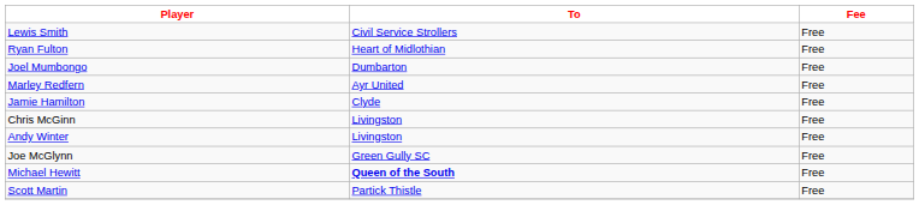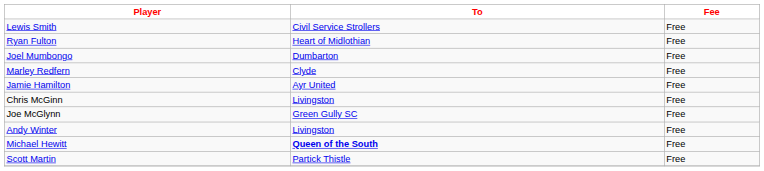 <table class="wikitable" style="text-align:left; font-size:95%;width:98%;">
 <tr>
 <th style="background:white; color:red;">Player</th>
 <th style="background:white; color:red;">To</th>
 <th style="background:white; color:red;">Fee</th>
 </tr>
 <tr>
 <td> <a href='#'>Lewis Smith</a></td>
 <td> <a href='#'>Civil Service Strollers</a></td>
 <td>Free</td>
 </tr>
 <tr>
 <td> <a href='#'>Ryan Fulton</a></td>
 <td> <a href='#'>Heart of Midlothian</a></td>
 <td>Free</td>
 </tr>
 <tr>
 <td> <a href='#'>Joel Mumbongo</a></td>
 <td> <a href='#'>Dumbarton</a></td>
 <td>Free</td>
 </tr>
 <tr>
 <td> <a href='#'>Marley Redfern</a></td>
-<td> <a href='#'>Ayr United</a></td>
+<td> <a href='#'>Clyde</a></td>
 <td>Free</td>
 </tr>
 <tr>
 <td> <a href='#'>Jamie Hamilton</a></td>
-<td> <a href='#'>Clyde</a></td>
+<td> <a href='#'>Ayr United</a></td>
 <td>Free</td>
 </tr>
 <tr>
 <td> Chris McGinn</td>
 <td> <a href='#'>Livingston</a></td>
 <td>Free</td>
 </tr>
 <tr>
-<td> <a href='#'>Andy Winter</a></td>
-<td> <a href='#'>Livingston</a></td>
+<td> Joe McGlynn</td>
+<td> <a href='#'>Green Gully SC</a></td>
 <td>Free</td>
 </tr>
 <tr>
-<td> Joe McGlynn</td>
-<td> <a href='#'>Green Gully SC</a></td>
+<td> <a href='#'>Andy Winter</a></td>
+<td> <a href='#'>Livingston</a></td>
 <td>Free</td>
 </tr>
 <tr>
 <td> <a href='#'>Michael Hewitt</a></td>
 <td><strong> <a href='#'>Queen of the South</a></strong></td>
 <td>Free</td>
 </tr>
 <tr>
 <td> <a href='#'>Scott Martin</a></td>
 <td> <a href='#'>Partick Thistle</a></td>
 <td>Free</td>
 </tr>
 <tr>
 </tr>
 </table>
